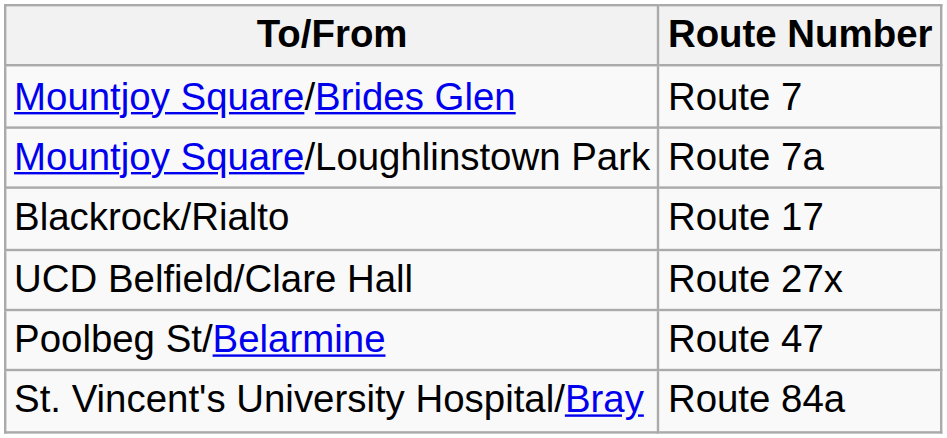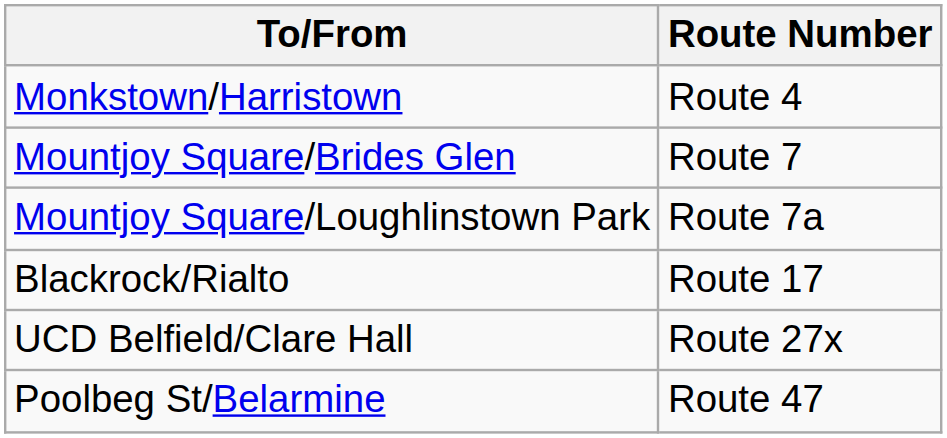 <table class="wikitable">
 <tr>
 <th>To/From</th>
 <th>Route Number</th>
+</tr>
+<tr>
+<td><a href='#'>Monkstown</a>/<a href='#'>Harristown</a></td>
+<td>Route 4</td>
 </tr>
 <tr>
 <td><a href='#'>Mountjoy Square</a>/<a href='#'>Brides Glen</a></td>
 <td>Route 7</td>
 </tr>
 <tr>
 <td><a href='#'>Mountjoy Square</a>/Loughlinstown Park</td>
 <td>Route 7a</td>
 </tr>
 <tr>
 <td>Blackrock/Rialto</td>
 <td>Route 17</td>
 </tr>
 <tr>
 <td>UCD Belfield/Clare Hall</td>
 <td>Route 27x</td>
 </tr>
 <tr>
 <td>Poolbeg St/<a href='#'>Belarmine</a></td>
 <td>Route 47</td>
 </tr>
-<tr>
-<td>St. Vincent's University Hospital/<a href='#'>Bray</a></td>
-<td>Route 84a</td>
-</tr>
 </table>
